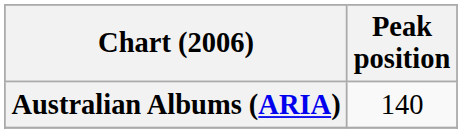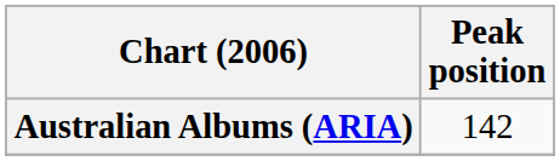 <table class="wikitable sortable plainrowheaders">
 <tr>
 <th scope="col">Chart (2006)</th>
 <th scope="col">Peak<br>position</th>
 </tr>
 <tr>
 <th scope="row">Australian Albums (<a href='#'>ARIA</a>)</th>
-<td align="center">140</td>
+<td align="center">142</td>
 </tr>
 <tr>
 </tr>
 <tr>
 </tr>
 <tr>
 </tr>
 <tr>
 </tr>
 <tr>
 </tr>
 <tr>
 </tr>
 </table>
